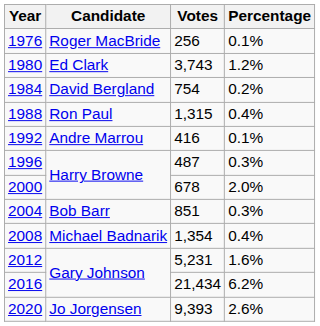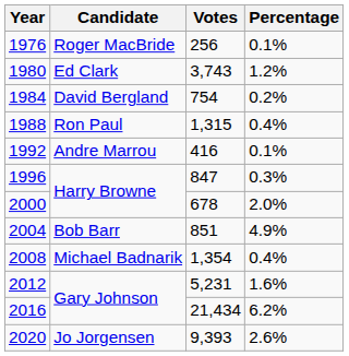 <table class="wikitable">
 <tr>
 <th>Year</th>
 <th>Candidate</th>
 <th>Votes</th>
 <th>Percentage</th>
 </tr>
 <tr>
 <td><a href='#'>1976</a></td>
 <td><a href='#'>Roger MacBride</a></td>
 <td>256</td>
 <td>0.1%</td>
 </tr>
 <tr>
 <td><a href='#'>1980</a></td>
 <td><a href='#'>Ed Clark</a></td>
 <td>3,743</td>
 <td>1.2%</td>
 </tr>
 <tr>
 <td><a href='#'>1984</a></td>
 <td><a href='#'>David Bergland</a></td>
 <td>754</td>
 <td>0.2%</td>
 </tr>
 <tr>
 <td><a href='#'>1988</a></td>
 <td><a href='#'>Ron Paul</a></td>
 <td>1,315</td>
 <td>0.4%</td>
 </tr>
 <tr>
 <td><a href='#'>1992</a></td>
 <td><a href='#'>Andre Marrou</a></td>
 <td>416</td>
 <td>0.1%</td>
 </tr>
 <tr>
 <td><a href='#'>1996</a></td>
 <td rowspan="2"><a href='#'>Harry Browne</a></td>
-<td>487</td>
+<td>847</td>
 <td>0.3%</td>
 </tr>
 <tr>
 <td><a href='#'>2000</a></td>
 <td>678</td>
 <td>2.0%</td>
 </tr>
 <tr>
 <td><a href='#'>2004</a></td>
 <td><a href='#'>Bob Barr</a></td>
 <td>851</td>
-<td>0.3%</td>
+<td>4.9%</td>
 </tr>
 <tr>
 <td><a href='#'>2008</a></td>
 <td><a href='#'>Michael Badnarik</a></td>
 <td>1,354</td>
 <td>0.4%</td>
 </tr>
 <tr>
 <td><a href='#'>2012</a></td>
 <td rowspan="2"><a href='#'>Gary Johnson</a></td>
 <td>5,231</td>
 <td>1.6%</td>
 </tr>
 <tr>
 <td><a href='#'>2016</a></td>
 <td>21,434</td>
 <td>6.2%</td>
 </tr>
 <tr>
 <td><a href='#'>2020</a></td>
 <td><a href='#'>Jo Jorgensen</a></td>
 <td>9,393</td>
 <td>2.6%</td>
 </tr>
 </table>
